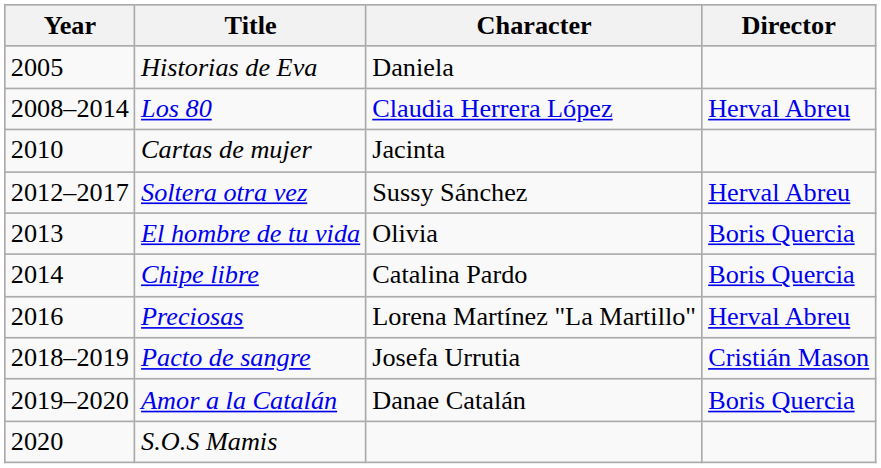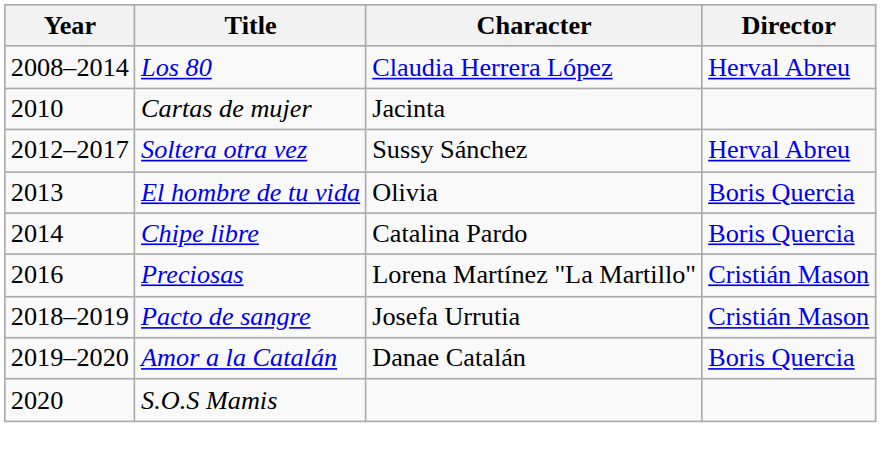 <table class="wikitable">
 <tr>
 <th>Year</th>
 <th>Title</th>
 <th>Character</th>
 <th>Director</th>
-</tr>
-<tr>
-<td>2005</td>
-<td><em>Historias de Eva</em></td>
-<td>Daniela</td>
-<td></td>
 </tr>
 <tr>
 <td>2008–2014</td>
 <td><em><a href='#'>Los 80</a></em></td>
 <td><a href='#'>Claudia Herrera López</a></td>
 <td><a href='#'>Herval Abreu</a></td>
 </tr>
 <tr>
 <td>2010</td>
 <td><em>Cartas de mujer</em></td>
 <td>Jacinta</td>
 <td></td>
 </tr>
 <tr>
 <td>2012–2017</td>
 <td><em><a href='#'>Soltera otra vez</a></em></td>
 <td>Sussy Sánchez</td>
 <td><a href='#'>Herval Abreu</a></td>
 </tr>
 <tr>
 <td>2013</td>
 <td><em><a href='#'>El hombre de tu vida</a></em></td>
 <td>Olivia</td>
 <td><a href='#'>Boris Quercia</a></td>
 </tr>
 <tr>
 <td>2014</td>
 <td><em><a href='#'>Chipe libre</a></em></td>
 <td>Catalina Pardo</td>
 <td><a href='#'>Boris Quercia</a></td>
 </tr>
 <tr>
 <td>2016</td>
 <td><em><a href='#'>Preciosas</a></em></td>
 <td>Lorena Martínez "La Martillo"</td>
-<td><a href='#'>Herval Abreu</a></td>
+<td><a href='#'>Cristián Mason</a></td>
 </tr>
 <tr>
 <td>2018–2019</td>
 <td><em><a href='#'>Pacto de sangre</a></em></td>
 <td>Josefa Urrutia</td>
 <td><a href='#'>Cristián Mason</a></td>
 </tr>
 <tr>
 <td>2019–2020</td>
 <td><em><a href='#'>Amor a la Catalán</a></em></td>
 <td>Danae Catalán</td>
 <td><a href='#'>Boris Quercia</a></td>
 </tr>
 <tr>
 <td>2020</td>
 <td><em>S.O.S Mamis</em></td>
 <td></td>
 <td></td>
 </tr>
 </table>
